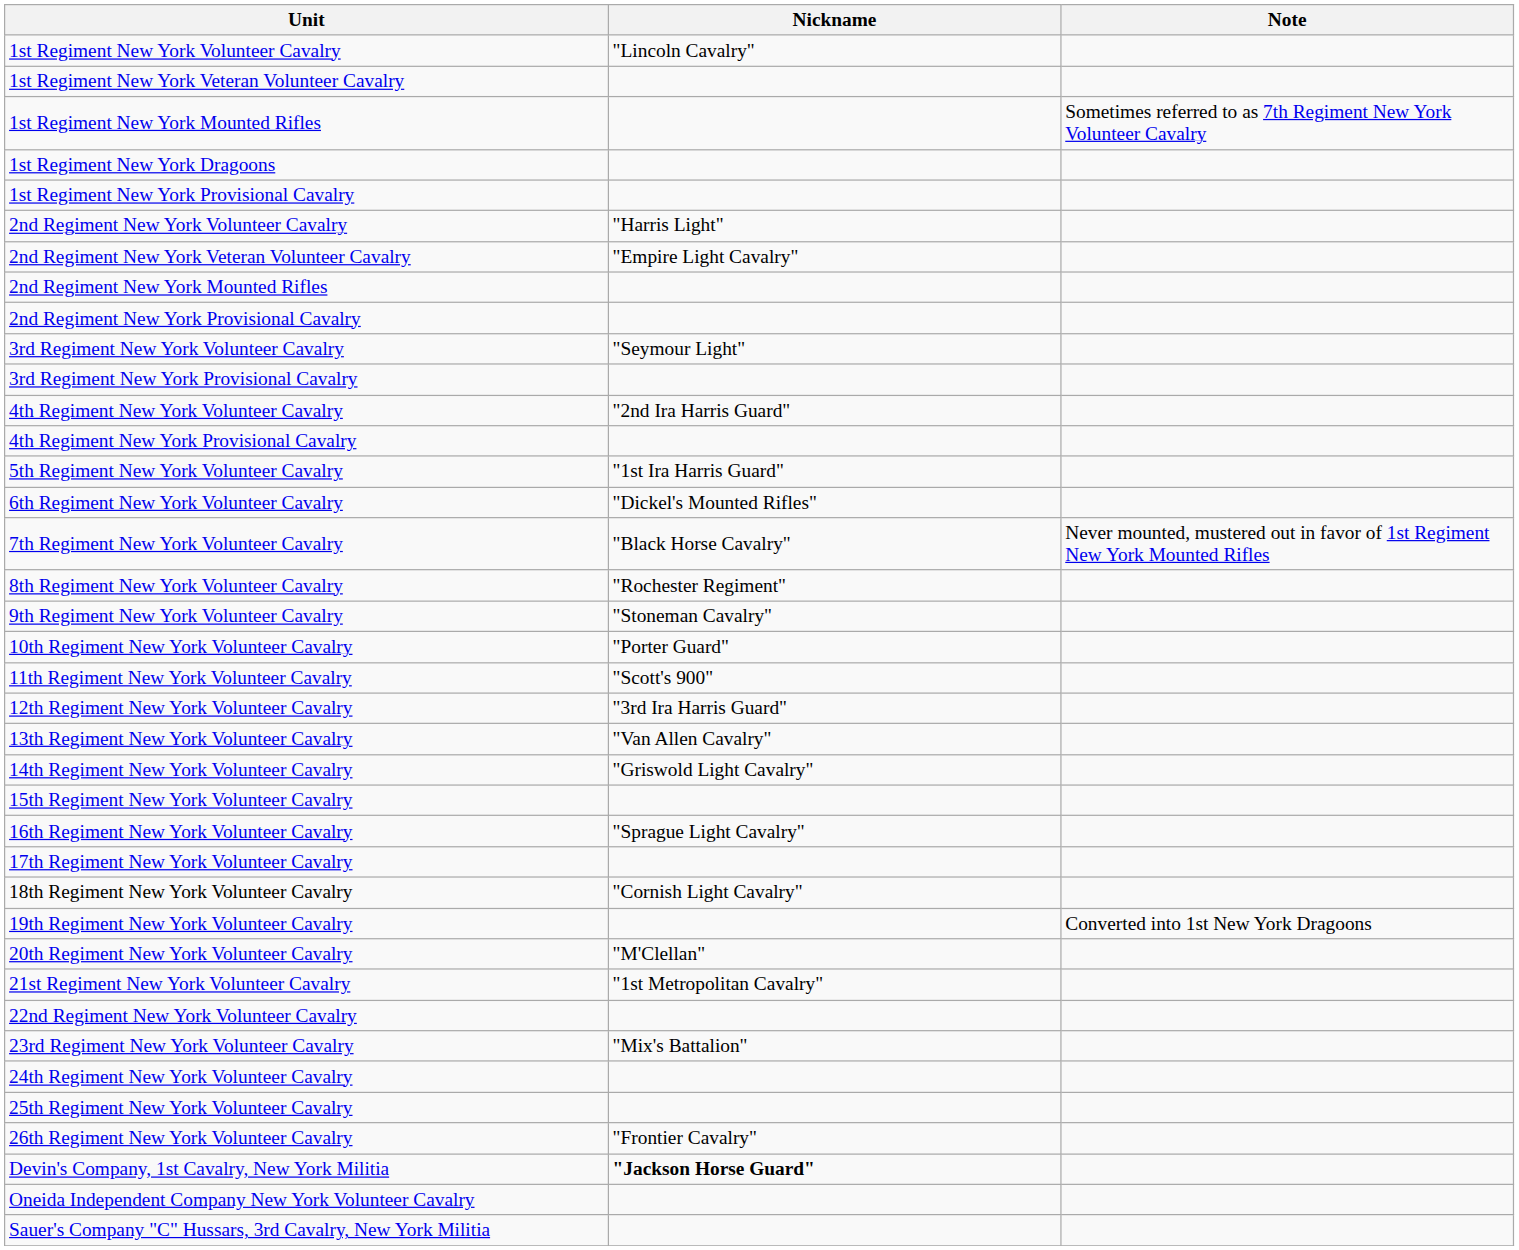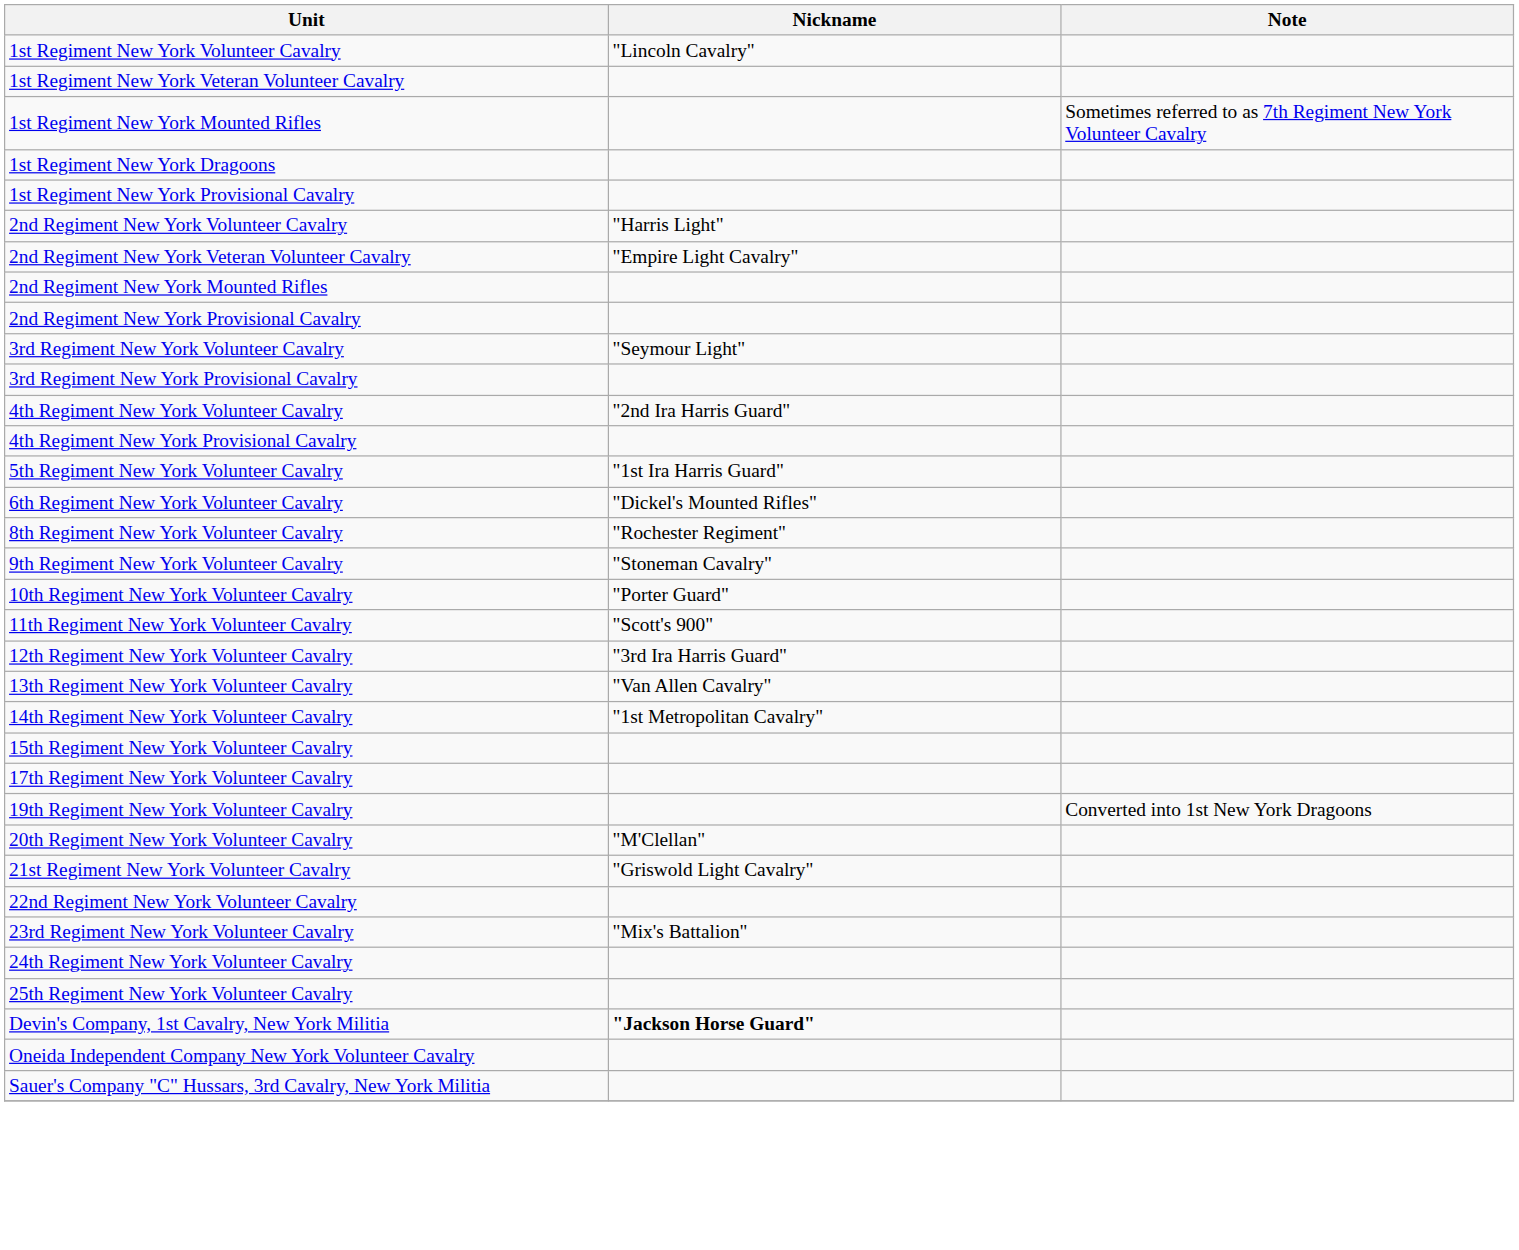 <table class="wikitable sortable">
 <tr>
 <th width="40%">Unit</th>
 <th width="30%">Nickname</th>
 <th width="30%">Note</th>
 </tr>
 <tr>
 <td><a href='#'>1st Regiment New York Volunteer Cavalry</a></td>
 <td>"Lincoln Cavalry"</td>
 <td></td>
 </tr>
 <tr>
 <td><a href='#'>1st Regiment New York Veteran Volunteer Cavalry</a></td>
 <td></td>
 <td></td>
 </tr>
 <tr>
 <td><a href='#'>1st Regiment New York Mounted Rifles</a></td>
 <td></td>
 <td>Sometimes referred to as <a href='#'>7th Regiment New York Volunteer Cavalry</a></td>
 </tr>
 <tr>
 <td><a href='#'>1st Regiment New York Dragoons</a></td>
 <td></td>
 <td></td>
 </tr>
 <tr>
 <td><a href='#'>1st Regiment New York Provisional Cavalry</a></td>
 <td></td>
 <td></td>
 </tr>
 <tr>
 <td><a href='#'>2nd Regiment New York Volunteer Cavalry</a></td>
 <td>"Harris Light"</td>
 <td></td>
 </tr>
 <tr>
 <td><a href='#'>2nd Regiment New York Veteran Volunteer Cavalry</a></td>
 <td>"Empire Light Cavalry"</td>
 <td></td>
 </tr>
 <tr>
 <td><a href='#'>2nd Regiment New York Mounted Rifles</a></td>
 <td></td>
 <td></td>
 </tr>
 <tr>
 <td><a href='#'>2nd Regiment New York Provisional Cavalry</a></td>
 <td></td>
 <td></td>
 </tr>
 <tr>
 <td><a href='#'>3rd Regiment New York Volunteer Cavalry</a></td>
 <td>"Seymour Light"</td>
 <td></td>
 </tr>
 <tr>
 <td><a href='#'>3rd Regiment New York Provisional Cavalry</a></td>
 <td></td>
 <td></td>
 </tr>
 <tr>
 <td><a href='#'>4th Regiment New York Volunteer Cavalry</a></td>
 <td>"2nd Ira Harris Guard"</td>
 <td></td>
 </tr>
 <tr>
 <td><a href='#'>4th Regiment New York Provisional Cavalry</a></td>
 <td></td>
 <td></td>
 </tr>
 <tr>
 <td><a href='#'>5th Regiment New York Volunteer Cavalry</a></td>
 <td>"1st Ira Harris Guard"</td>
 <td></td>
 </tr>
 <tr>
 <td><a href='#'>6th Regiment New York Volunteer Cavalry</a></td>
 <td>"Dickel's Mounted Rifles"</td>
 <td></td>
 </tr>
 <tr>
-<td><a href='#'>7th Regiment New York Volunteer Cavalry</a></td>
-<td>"Black Horse Cavalry"</td>
-<td>Never mounted, mustered out in favor of <a href='#'>1st Regiment New York Mounted Rifles</a></td>
-</tr>
-<tr>
 <td><a href='#'>8th Regiment New York Volunteer Cavalry</a></td>
 <td>"Rochester Regiment"</td>
 <td></td>
 </tr>
 <tr>
 <td><a href='#'>9th Regiment New York Volunteer Cavalry</a></td>
 <td>"Stoneman Cavalry"</td>
 <td></td>
 </tr>
 <tr>
 <td><a href='#'>10th Regiment New York Volunteer Cavalry</a></td>
 <td>"Porter Guard"</td>
 <td></td>
 </tr>
 <tr>
 <td><a href='#'>11th Regiment New York Volunteer Cavalry</a></td>
 <td>"Scott's 900"</td>
 <td></td>
 </tr>
 <tr>
 <td><a href='#'>12th Regiment New York Volunteer Cavalry</a></td>
 <td>"3rd Ira Harris Guard"</td>
 <td></td>
 </tr>
 <tr>
 <td><a href='#'>13th Regiment New York Volunteer Cavalry</a></td>
 <td>"Van Allen Cavalry"</td>
 <td></td>
 </tr>
 <tr>
 <td><a href='#'>14th Regiment New York Volunteer Cavalry</a></td>
-<td>"Griswold Light Cavalry"</td>
+<td>"1st Metropolitan Cavalry"</td>
 <td></td>
 </tr>
 <tr>
 <td><a href='#'>15th Regiment New York Volunteer Cavalry</a></td>
 <td></td>
 <td></td>
 </tr>
 <tr>
-<td><a href='#'>16th Regiment New York Volunteer Cavalry</a></td>
-<td>"Sprague Light Cavalry"</td>
-<td></td>
-</tr>
-<tr>
 <td><a href='#'>17th Regiment New York Volunteer Cavalry</a></td>
 <td></td>
-<td></td>
-</tr>
-<tr>
-<td>18th Regiment New York Volunteer Cavalry</td>
-<td>"Cornish Light Cavalry"</td>
 <td></td>
 </tr>
 <tr>
 <td><a href='#'>19th Regiment New York Volunteer Cavalry</a></td>
 <td></td>
 <td>Converted into 1st New York Dragoons</td>
 </tr>
 <tr>
 <td><a href='#'>20th Regiment New York Volunteer Cavalry</a></td>
 <td>"M'Clellan"</td>
 <td></td>
 </tr>
 <tr>
 <td><a href='#'>21st Regiment New York Volunteer Cavalry</a></td>
-<td>"1st Metropolitan Cavalry"</td>
+<td>"Griswold Light Cavalry"</td>
 <td></td>
 </tr>
 <tr>
 <td><a href='#'>22nd Regiment New York Volunteer Cavalry</a></td>
 <td></td>
 <td></td>
 </tr>
 <tr>
 <td><a href='#'>23rd Regiment New York Volunteer Cavalry</a></td>
 <td>"Mix's Battalion"</td>
 <td></td>
 </tr>
 <tr>
 <td><a href='#'>24th Regiment New York Volunteer Cavalry</a></td>
 <td></td>
 <td></td>
 </tr>
 <tr>
 <td><a href='#'>25th Regiment New York Volunteer Cavalry</a></td>
 <td></td>
 <td></td>
 </tr>
 <tr>
-<td><a href='#'>26th Regiment New York Volunteer Cavalry</a></td>
-<td>"Frontier Cavalry"</td>
-<td></td>
-</tr>
-<tr>
 <td><a href='#'>Devin's Company, 1st Cavalry, New York Militia</a></td>
 <td><strong>"Jackson Horse Guard"</strong></td>
 <td></td>
 </tr>
 <tr>
 <td><a href='#'>Oneida Independent Company New York Volunteer Cavalry</a></td>
 <td></td>
 <td></td>
 </tr>
 <tr>
 <td><a href='#'>Sauer's Company "C" Hussars, 3rd Cavalry, New York Militia</a></td>
 <td></td>
 <td></td>
 </tr>
 <tr>
 </tr>
 </table>
